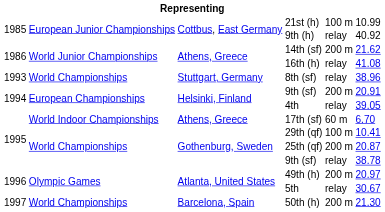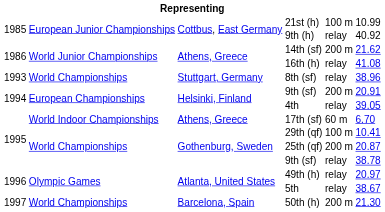 <table>
 <tr>
 <th colspan="6">Representing </th>
 </tr>
 <tr>
 <td rowspan=2>1985</td>
 <td rowspan=2><a href='#'>European Junior Championships</a></td>
 <td rowspan=2><a href='#'>Cottbus</a>, <a href='#'>East Germany</a></td>
 <td>21st (h)</td>
 <td>100 m</td>
 <td>10.99</td>
 </tr>
 <tr>
 <td>9th (h)</td>
 <td> relay</td>
 <td>40.92</td>
 </tr>
 <tr>
 <td rowspan=2>1986</td>
 <td rowspan=2><a href='#'>World Junior Championships</a></td>
 <td rowspan=2><a href='#'>Athens, Greece</a></td>
 <td>14th (sf)</td>
 <td>200 m</td>
 <td><a href='#'>21.62</a></td>
 </tr>
 <tr>
 <td>16th (h)</td>
 <td> relay</td>
 <td><a href='#'>41.08</a></td>
 </tr>
 <tr>
 <td>1993</td>
 <td><a href='#'>World Championships</a></td>
 <td><a href='#'>Stuttgart, Germany</a></td>
 <td>8th (sf)</td>
 <td> relay</td>
 <td><a href='#'>38.96</a></td>
 </tr>
 <tr>
 <td rowspan=2>1994</td>
 <td rowspan=2><a href='#'>European Championships</a></td>
 <td rowspan=2><a href='#'>Helsinki, Finland</a></td>
 <td>9th (sf)</td>
 <td>200 m</td>
 <td><a href='#'>20.91</a></td>
 </tr>
 <tr>
 <td>4th</td>
 <td> relay</td>
 <td><a href='#'>39.05</a></td>
 </tr>
 <tr>
 <td rowspan=4>1995</td>
 <td><a href='#'>World Indoor Championships</a></td>
 <td><a href='#'>Athens, Greece</a></td>
 <td>17th (sf)</td>
 <td>60 m</td>
 <td><a href='#'>6.70</a></td>
 </tr>
 <tr>
 <td rowspan=3><a href='#'>World Championships</a></td>
 <td rowspan=3><a href='#'>Gothenburg, Sweden</a></td>
 <td>29th (qf)</td>
 <td>100 m</td>
 <td><a href='#'>10.41</a></td>
 </tr>
 <tr>
 <td>25th (qf)</td>
 <td>200 m</td>
 <td><a href='#'>20.87</a></td>
 </tr>
 <tr>
 <td>9th (sf)</td>
 <td> relay</td>
 <td><a href='#'>38.78</a></td>
 </tr>
 <tr>
 <td rowspan=2>1996</td>
 <td rowspan=2><a href='#'>Olympic Games</a></td>
 <td rowspan=2><a href='#'>Atlanta, United States</a></td>
 <td>49th (h)</td>
-<td>200 m</td>
+<td> relay</td>
 <td><a href='#'>20.97</a></td>
 </tr>
 <tr>
 <td>5th</td>
 <td> relay</td>
-<td><a href='#'>30.67</a></td>
+<td><a href='#'>38.67</a></td>
 </tr>
 <tr>
 <td>1997</td>
 <td><a href='#'>World Championships</a></td>
 <td><a href='#'>Barcelona, Spain</a></td>
 <td>50th (h)</td>
 <td>200 m</td>
 <td><a href='#'>21.30</a></td>
 </tr>
 </table>
